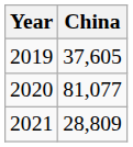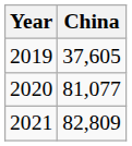 <table class="wikitable">
 <tr>
 <th>Year</th>
 <th>China</th>
 </tr>
 <tr>
 <td>2019</td>
 <td>37,605</td>
 </tr>
 <tr>
 <td>2020</td>
 <td>81,077</td>
 </tr>
 <tr>
 <td>2021</td>
-<td>28,809</td>
+<td>82,809</td>
 </tr>
 </table>
